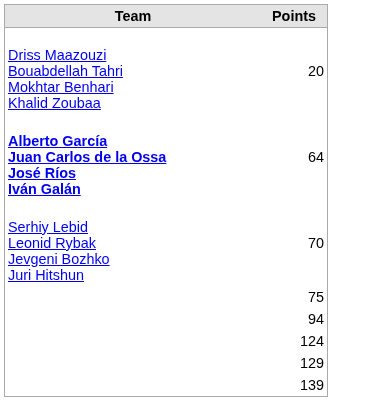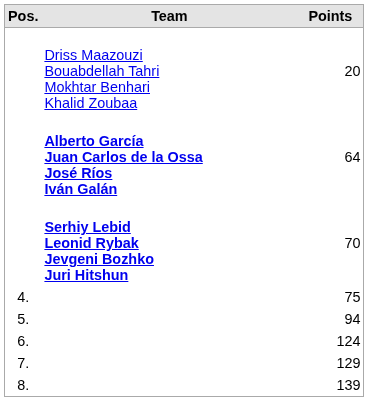 <table cellspacing="0" cellpadding="3" style="border:1px solid #AAAAAA;font-size:90%">
 <tr bgcolor="#E4E4E4">
+<th style="border-bottom:1px solid #AAAAAA" width=10>Pos.</th>
 <th style="border-bottom:1px solid #AAAAAA" width=250>Team</th>
 <th style="border-bottom:1px solid #AAAAAA" width=60>Points</th>
 </tr>
 <tr align="center">
+<td align="center" valign="top"></td>
 <td align="left"> <br> <a href='#'>Driss Maazouzi</a> <br> <a href='#'>Bouabdellah Tahri</a> <br> <a href='#'>Mokhtar Benhari</a> <br> <a href='#'>Khalid Zoubaa</a> <br></td>
 <td align="right">20</td>
 </tr>
 <tr align="center">
+<td align="center" valign="top"></td>
 <td align="left"><strong> <br> <a href='#'>Alberto García</a> <br> <a href='#'>Juan Carlos de la Ossa</a> <br> <a href='#'>José Ríos</a> <br> <a href='#'>Iván Galán</a> <br></strong></td>
 <td align="right">64</td>
 </tr>
 <tr align="center">
-<td align="left"> <br> <a href='#'>Serhiy Lebid</a> <br> <a href='#'>Leonid Rybak</a> <br> <a href='#'>Jevgeni Bozhko</a> <br> <a href='#'>Juri Hitshun</a> <br></td>
+<td align="center" valign="top"></td>
+<td align="left"><strong> <br> <a href='#'>Serhiy Lebid</a> <br> <a href='#'>Leonid Rybak</a> <br> <a href='#'>Jevgeni Bozhko</a> <br> <a href='#'>Juri Hitshun</a> <br></strong></td>
 <td align="right">70</td>
 </tr>
 <tr align="center">
+<td align="center" valign="top">4.</td>
 <td align="left"></td>
 <td align="right">75</td>
 </tr>
 <tr align="center">
+<td align="center" valign="top">5.</td>
 <td align="left"></td>
 <td align="right">94</td>
 </tr>
 <tr align="center">
+<td align="center" valign="top">6.</td>
 <td align="left"></td>
 <td align="right">124</td>
 </tr>
 <tr align="center">
+<td align="center" valign="top">7.</td>
 <td align="left"></td>
 <td align="right">129</td>
 </tr>
 <tr align="center">
+<td align="center" valign="top">8.</td>
 <td align="left"></td>
 <td align="right">139</td>
 </tr>
 </table>
